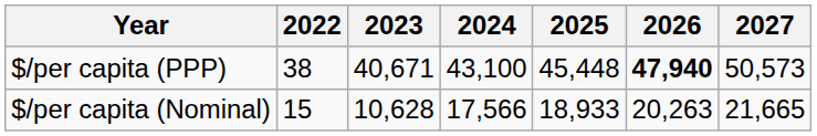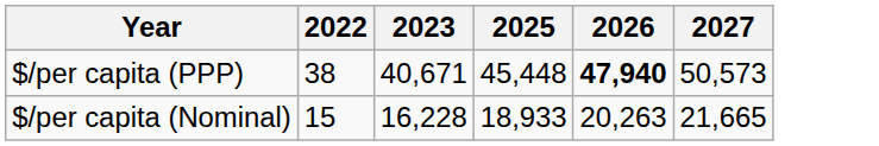 <table class="wikitable">
 <tr>
 <th>Year</th>
 <th>2022</th>
 <th>2023</th>
-<th>2024</th>
 <th>2025</th>
 <th>2026</th>
 <th>2027</th>
 </tr>
 <tr>
 <td>$/per capita (PPP)</td>
 <td>38</td>
 <td>40,671</td>
-<td>43,100</td>
 <td>45,448</td>
 <td><strong>47,940</strong></td>
 <td>50,573</td>
 </tr>
 <tr>
 <td>$/per capita (Nominal)</td>
 <td>15</td>
-<td>10,628</td>
-<td>17,566</td>
+<td>16,228</td>
 <td>18,933</td>
 <td>20,263</td>
 <td>21,665</td>
 </tr>
 </table>
